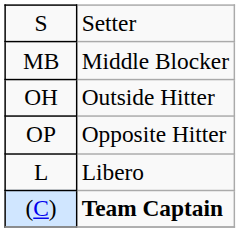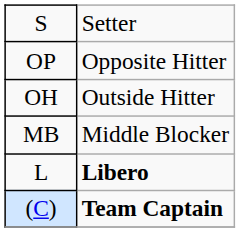 <table class="wikitable" style="float: right">
 <tr>
 <td style="border: 1px solid black;" align=center>  S  </td>
 <td>Setter</td>
 </tr>
 <tr>
-<td style="border: 1px solid black;" align=center>  MB  </td>
-<td>Middle Blocker</td>
+<td style="border: 1px solid black;" align=center>  OP  </td>
+<td>Opposite Hitter</td>
 </tr>
 <tr>
 <td style="border: 1px solid black;" align=center>  OH  </td>
 <td>Outside Hitter</td>
 </tr>
 <tr>
-<td style="border: 1px solid black;" align=center>  OP  </td>
-<td>Opposite Hitter</td>
+<td style="border: 1px solid black;" align=center>  MB  </td>
+<td>Middle Blocker</td>
 </tr>
 <tr>
 <td style="border: 1px solid black;" align=center>  L  </td>
-<td>Libero</td>
+<td><strong>Libero</strong></td>
 </tr>
 <tr>
 <td style="background: #D0E6FF; border: 1px solid black" align=center> (<a href='#'>C</a>) </td>
 <td><strong>Team Captain</strong></td>
 </tr>
 <tr>
 </tr>
 </table>
